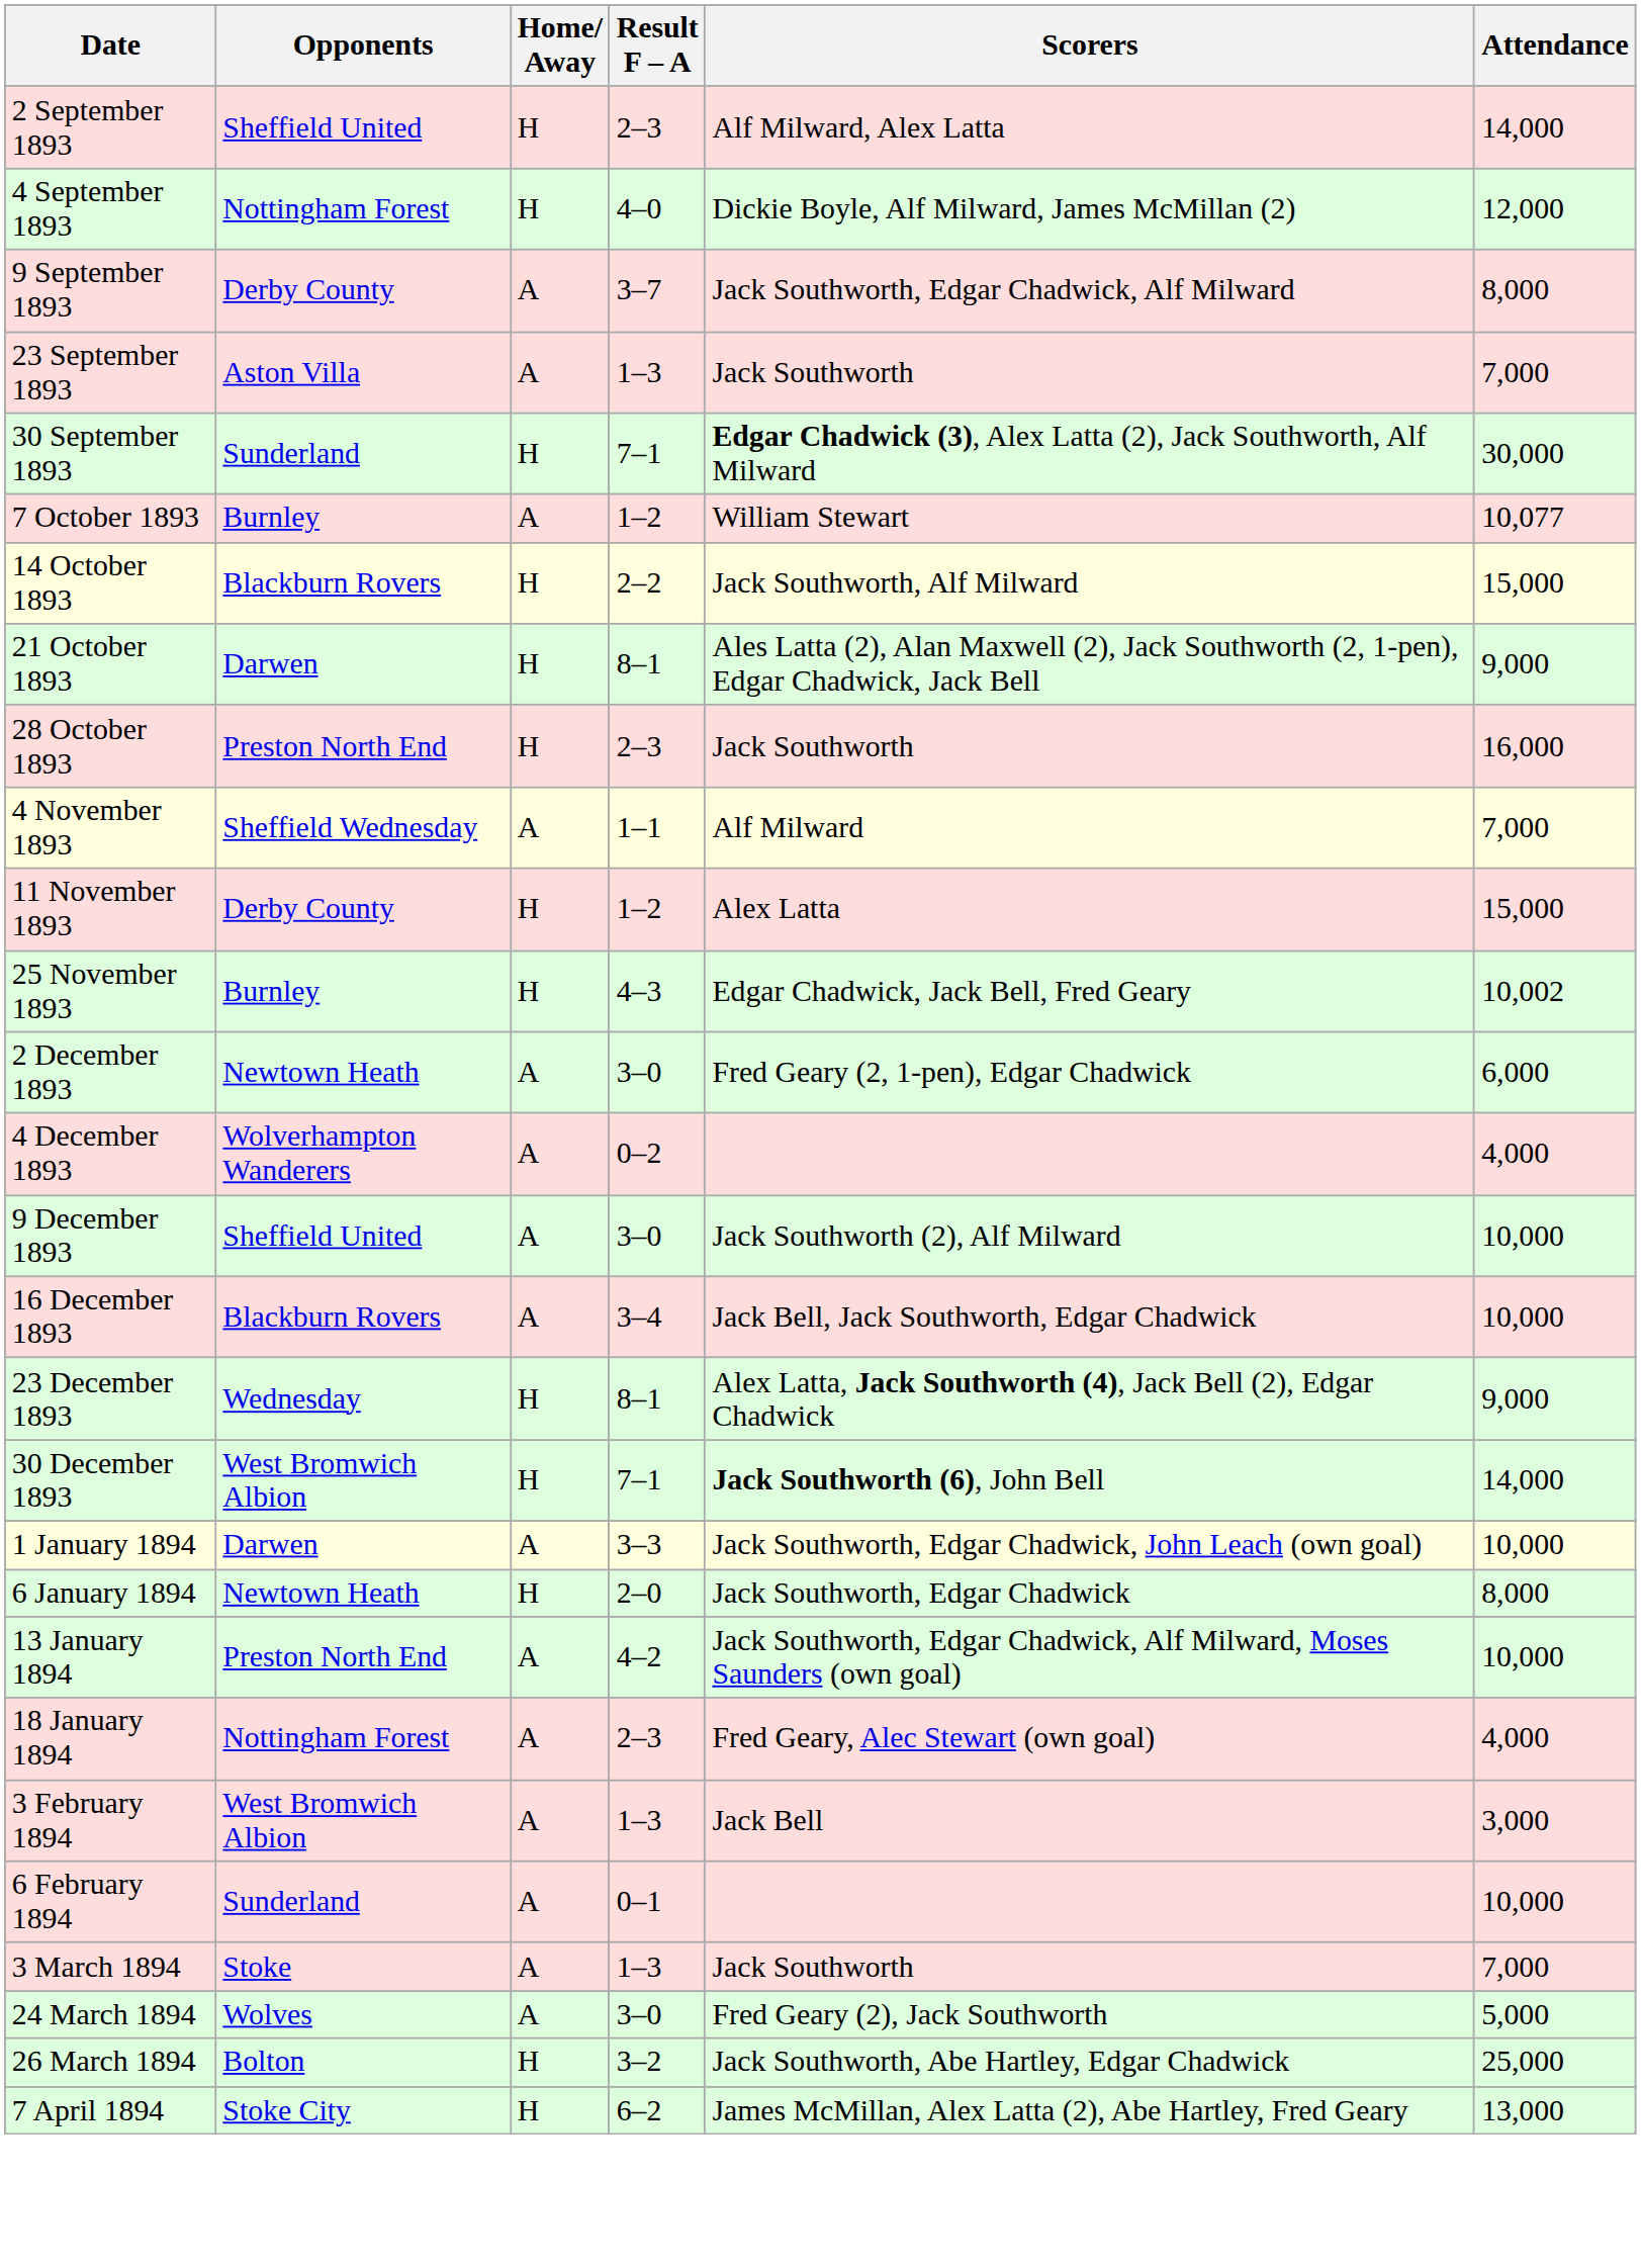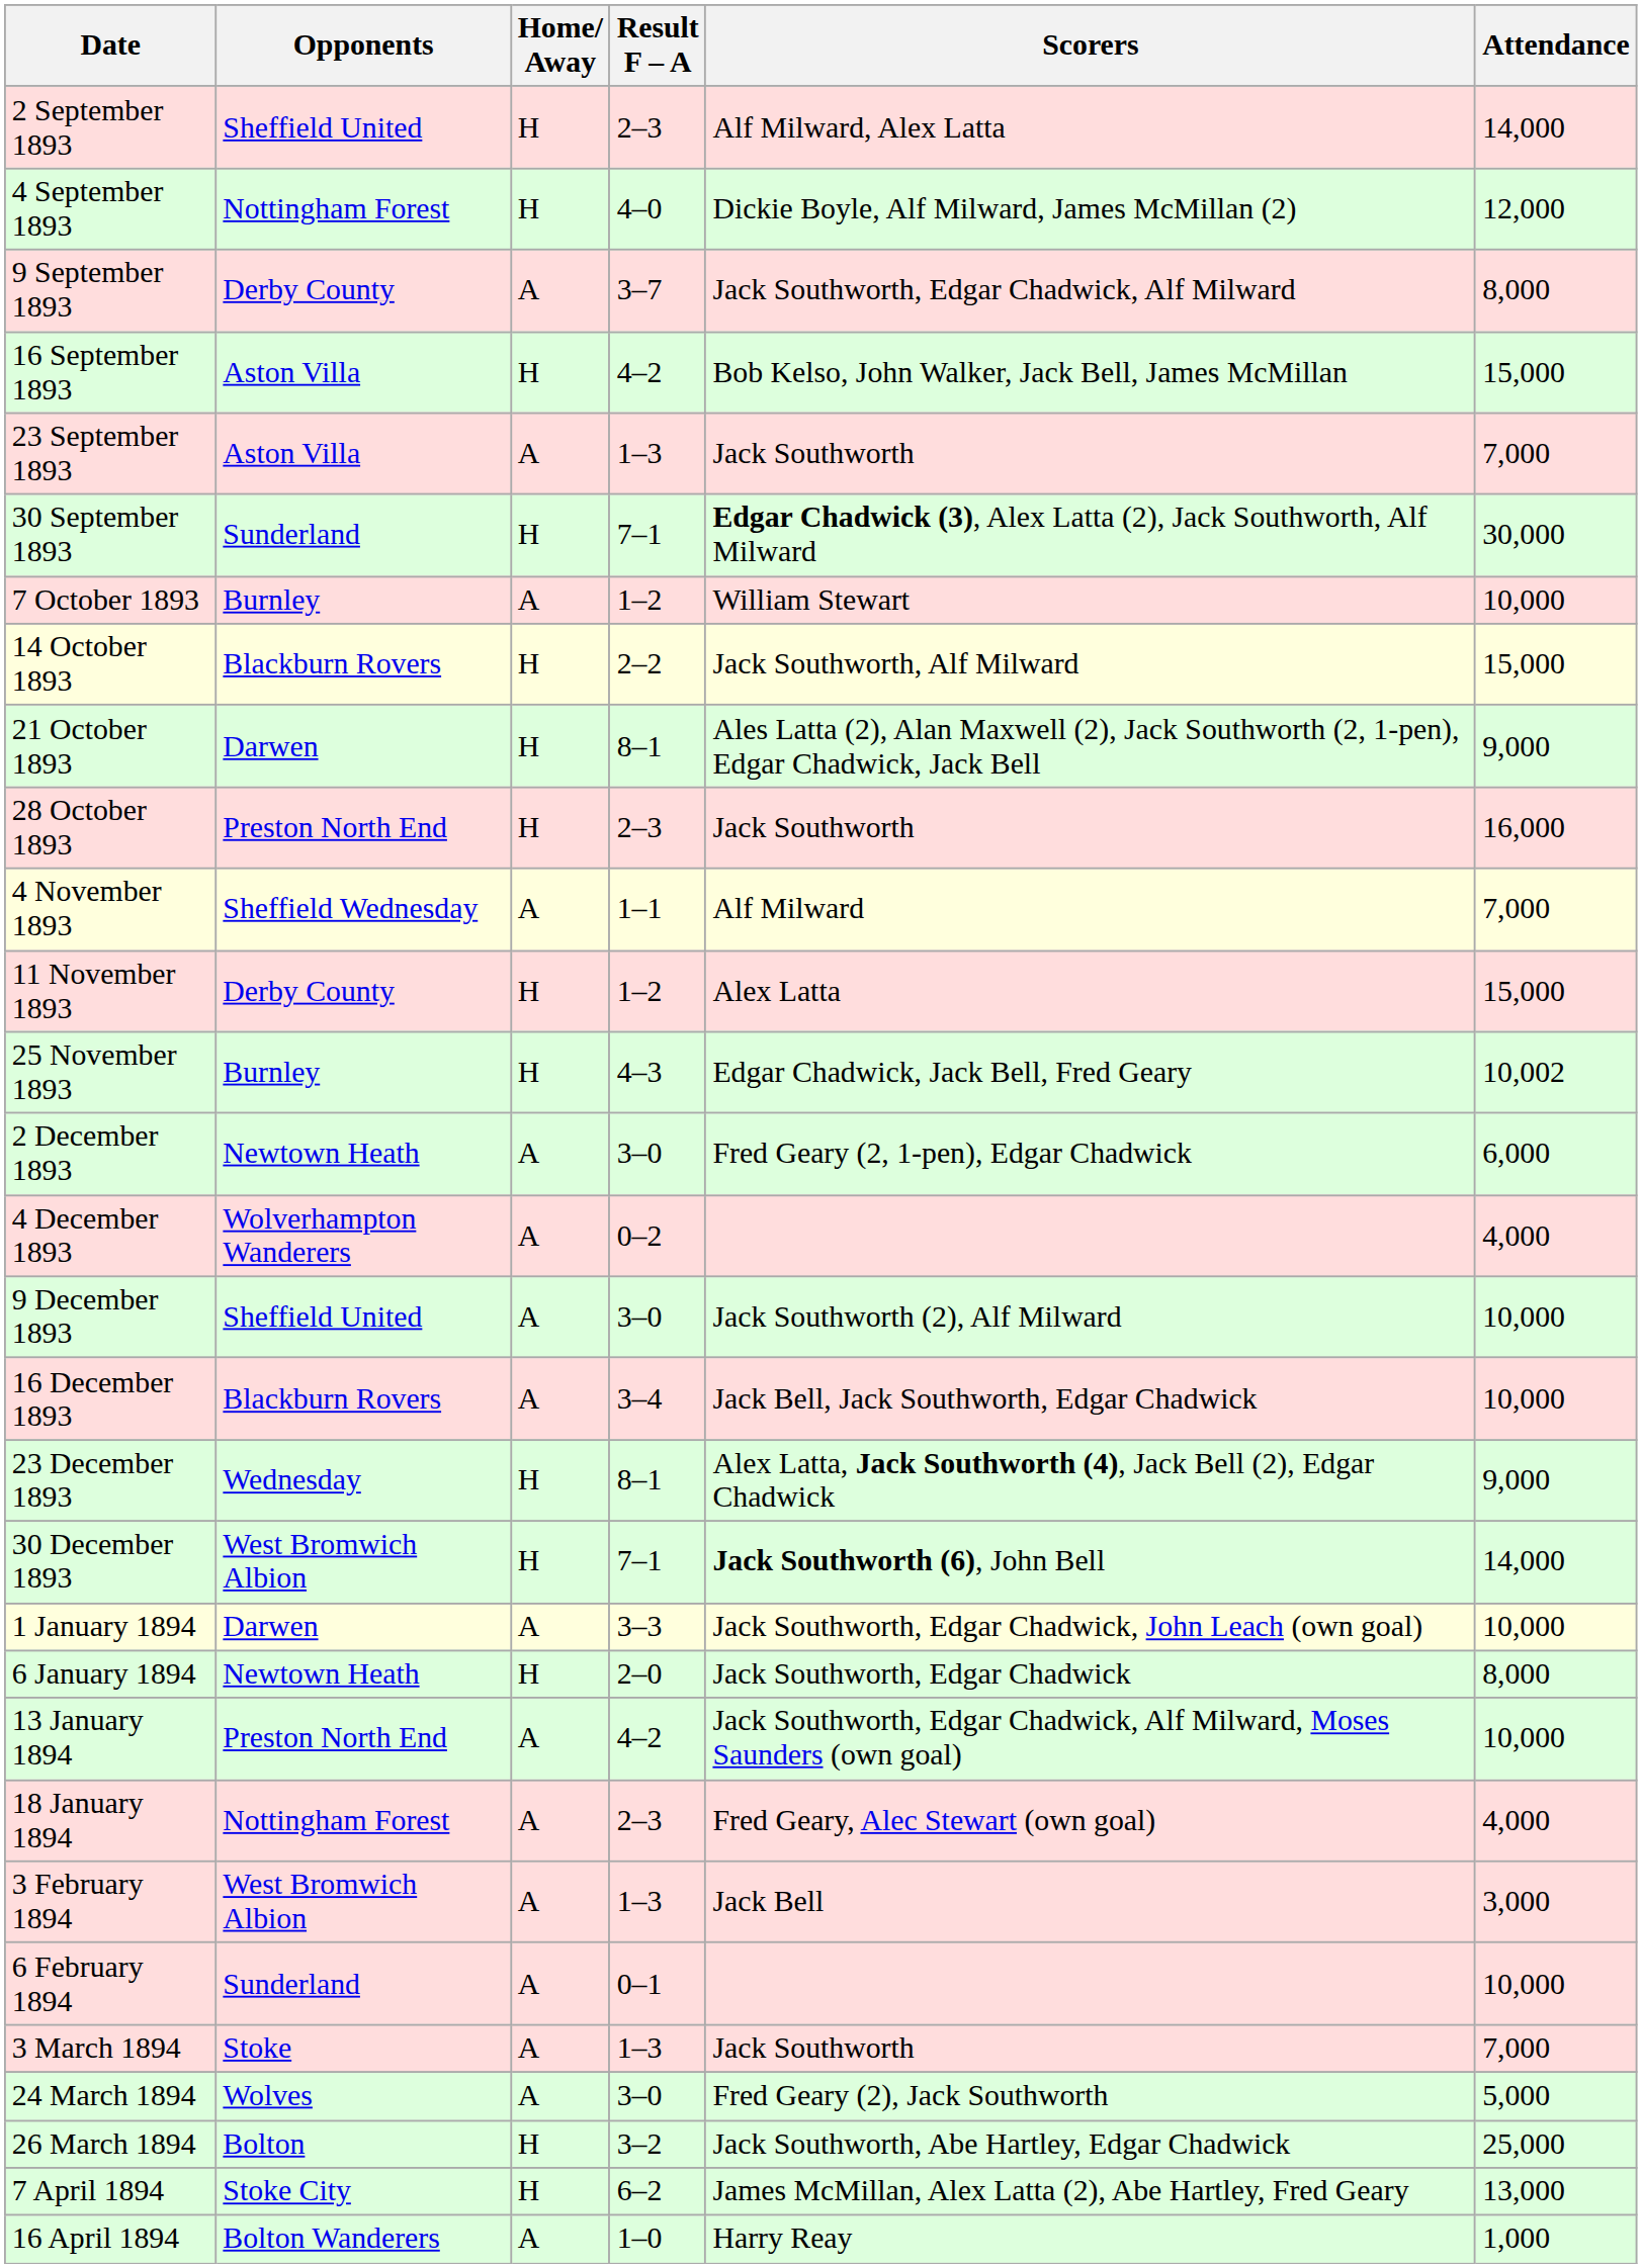 <table class="wikitable">
 <tr>
 <th>Date</th>
 <th>Opponents</th>
 <th>Home/<br>Away</th>
 <th>Result<br>F – A</th>
 <th>Scorers</th>
 <th>Attendance</th>
 </tr>
 <tr bgcolor="#ffdddd">
 <td>2 September 1893</td>
 <td><a href='#'>Sheffield United</a></td>
 <td>H</td>
 <td>2–3</td>
 <td>Alf Milward, Alex Latta</td>
 <td>14,000</td>
 </tr>
 <tr bgcolor="#ddffdd">
 <td>4 September 1893</td>
 <td><a href='#'>Nottingham Forest</a></td>
 <td>H</td>
 <td>4–0</td>
 <td>Dickie Boyle, Alf Milward, James McMillan (2)</td>
 <td>12,000</td>
 </tr>
 <tr bgcolor="#ffdddd">
 <td>9 September 1893</td>
 <td><a href='#'>Derby County</a></td>
 <td>A</td>
 <td>3–7</td>
 <td>Jack Southworth, Edgar Chadwick, Alf Milward</td>
 <td>8,000</td>
 </tr>
+<tr bgcolor="#ddffdd">
+<td>16 September 1893</td>
+<td><a href='#'>Aston Villa</a></td>
+<td>H</td>
+<td>4–2</td>
+<td>Bob Kelso, John Walker, Jack Bell, James McMillan</td>
+<td>15,000</td>
+</tr>
 <tr bgcolor="ffdddd">
 <td>23 September 1893</td>
 <td><a href='#'>Aston Villa</a></td>
 <td>A</td>
 <td>1–3</td>
 <td>Jack Southworth</td>
 <td>7,000</td>
 </tr>
 <tr bgcolor="#ddffdd">
 <td>30 September 1893</td>
 <td><a href='#'>Sunderland</a></td>
 <td>H</td>
 <td>7–1</td>
 <td><strong>Edgar Chadwick (3)</strong>, Alex Latta (2), Jack Southworth, Alf Milward</td>
 <td>30,000</td>
 </tr>
 <tr bgcolor="#ffdddd">
 <td>7 October 1893</td>
 <td><a href='#'>Burnley</a></td>
 <td>A</td>
 <td>1–2</td>
 <td>William Stewart</td>
-<td>10,077</td>
+<td>10,000</td>
 </tr>
 <tr bgcolor="#ffffdd">
 <td>14 October 1893</td>
 <td><a href='#'>Blackburn Rovers</a></td>
 <td>H</td>
 <td>2–2</td>
 <td>Jack Southworth, Alf Milward</td>
 <td>15,000</td>
 </tr>
 <tr bgcolor="#ddffdd">
 <td>21 October 1893</td>
 <td><a href='#'>Darwen</a></td>
 <td>H</td>
 <td>8–1</td>
 <td>Ales Latta (2), Alan Maxwell (2), Jack Southworth (2, 1-pen), Edgar Chadwick, Jack Bell</td>
 <td>9,000</td>
 </tr>
 <tr bgcolor="#ffdddd">
 <td>28 October 1893</td>
 <td><a href='#'>Preston North End</a></td>
 <td>H</td>
 <td>2–3</td>
 <td>Jack Southworth</td>
 <td>16,000</td>
 </tr>
 <tr bgcolor="#ffffdd">
 <td>4 November 1893</td>
 <td><a href='#'>Sheffield Wednesday</a></td>
 <td>A</td>
 <td>1–1</td>
 <td>Alf Milward</td>
 <td>7,000</td>
 </tr>
 <tr bgcolor="#ffdddd">
 <td>11 November 1893</td>
 <td><a href='#'>Derby County</a></td>
 <td>H</td>
 <td>1–2</td>
 <td>Alex Latta</td>
 <td>15,000</td>
 </tr>
 <tr bgcolor="#ddffdd">
 <td>25 November 1893</td>
 <td><a href='#'>Burnley</a></td>
 <td>H</td>
 <td>4–3</td>
 <td>Edgar Chadwick, Jack Bell, Fred Geary</td>
 <td>10,002</td>
 </tr>
 <tr bgcolor="#ddffdd">
 <td>2 December 1893</td>
 <td><a href='#'>Newtown Heath</a></td>
 <td>A</td>
 <td>3–0</td>
 <td>Fred Geary (2, 1-pen), Edgar Chadwick</td>
 <td>6,000</td>
 </tr>
 <tr bgcolor="#ffdddd">
 <td>4 December 1893</td>
 <td><a href='#'>Wolverhampton Wanderers</a></td>
 <td>A</td>
 <td>0–2</td>
 <td></td>
 <td>4,000</td>
 </tr>
 <tr bgcolor="#ddffdd">
 <td>9 December 1893</td>
 <td><a href='#'>Sheffield United</a></td>
 <td>A</td>
 <td>3–0</td>
 <td>Jack Southworth (2), Alf Milward</td>
 <td>10,000</td>
 </tr>
 <tr bgcolor="#ffdddd">
 <td>16 December 1893</td>
 <td><a href='#'>Blackburn Rovers</a></td>
 <td>A</td>
 <td>3–4</td>
 <td>Jack Bell, Jack Southworth, Edgar Chadwick</td>
 <td>10,000</td>
 </tr>
 <tr bgcolor="#ddffdd">
 <td>23 December 1893</td>
 <td><a href='#'>Wednesday</a></td>
 <td>H</td>
 <td>8–1</td>
 <td>Alex Latta, <strong>Jack Southworth (4)</strong>, Jack Bell (2), Edgar Chadwick</td>
 <td>9,000</td>
 </tr>
 <tr bgcolor="#ddffdd">
 <td>30 December 1893</td>
 <td><a href='#'>West Bromwich Albion</a></td>
 <td>H</td>
 <td>7–1</td>
 <td><strong>Jack Southworth (6)</strong>, John Bell</td>
 <td>14,000</td>
 </tr>
 <tr bgcolor="#ffffdd">
 <td>1 January 1894</td>
 <td><a href='#'>Darwen</a></td>
 <td>A</td>
 <td>3–3</td>
 <td>Jack Southworth, Edgar Chadwick, <a href='#'>John Leach</a> (own goal)</td>
 <td>10,000</td>
 </tr>
 <tr bgcolor="#ddffdd">
 <td>6 January 1894</td>
 <td><a href='#'>Newtown Heath</a></td>
 <td>H</td>
 <td>2–0</td>
 <td>Jack Southworth, Edgar Chadwick</td>
 <td>8,000</td>
 </tr>
 <tr bgcolor="#ddffdd">
 <td>13 January 1894</td>
 <td><a href='#'>Preston North End</a></td>
 <td>A</td>
 <td>4–2</td>
 <td>Jack Southworth, Edgar Chadwick, Alf Milward, <a href='#'>Moses Saunders</a> (own goal)</td>
 <td>10,000</td>
 </tr>
 <tr bgcolor="#ffdddd">
 <td>18 January 1894</td>
 <td><a href='#'>Nottingham Forest</a></td>
 <td>A</td>
 <td>2–3</td>
 <td>Fred Geary, <a href='#'>Alec Stewart</a> (own goal)</td>
 <td>4,000</td>
 </tr>
 <tr bgcolor="#ffdddd">
 <td>3 February 1894</td>
 <td><a href='#'>West Bromwich Albion</a></td>
 <td>A</td>
 <td>1–3</td>
 <td>Jack Bell</td>
 <td>3,000</td>
 </tr>
 <tr bgcolor="#ffdddd">
 <td>6 February 1894</td>
 <td><a href='#'>Sunderland</a></td>
 <td>A</td>
 <td>0–1</td>
 <td></td>
 <td>10,000</td>
 </tr>
 <tr bgcolor="#ffdddd">
 <td>3 March 1894</td>
 <td><a href='#'>Stoke</a></td>
 <td>A</td>
 <td>1–3</td>
 <td>Jack Southworth</td>
 <td>7,000</td>
 </tr>
 <tr bgcolor="#ddffdd">
 <td>24 March 1894</td>
 <td><a href='#'>Wolves</a></td>
 <td>A</td>
 <td>3–0</td>
 <td>Fred Geary (2), Jack Southworth</td>
 <td>5,000</td>
 </tr>
 <tr bgcolor="#ddffdd">
 <td>26 March 1894</td>
 <td><a href='#'>Bolton</a></td>
 <td>H</td>
 <td>3–2</td>
 <td>Jack Southworth, Abe Hartley, Edgar Chadwick</td>
 <td>25,000</td>
 </tr>
 <tr bgcolor="#ddffdd">
 <td>7 April 1894</td>
 <td><a href='#'>Stoke City</a></td>
 <td>H</td>
 <td>6–2</td>
 <td>James McMillan, Alex Latta (2), Abe Hartley, Fred Geary</td>
 <td>13,000</td>
 </tr>
+<tr bgcolor="#ddffdd">
+<td>16 April 1894</td>
+<td><a href='#'>Bolton Wanderers</a></td>
+<td>A</td>
+<td>1–0</td>
+<td>Harry Reay</td>
+<td>1,000</td>
+</tr>
 </table>
